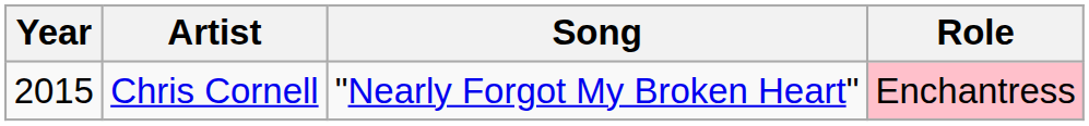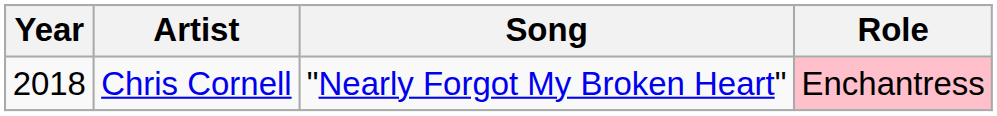 <table class="wikitable">
 <tr>
 <th>Year</th>
 <th>Artist</th>
 <th>Song</th>
 <th>Role</th>
 </tr>
 <tr>
-<td>2015</td>
+<td>2018</td>
 <td><a href='#'>Chris Cornell</a></td>
 <td>"<a href='#'>Nearly Forgot My Broken Heart</a>"</td>
 <td style="background: pink;">Enchantress</td>
 </tr>
 </table>
